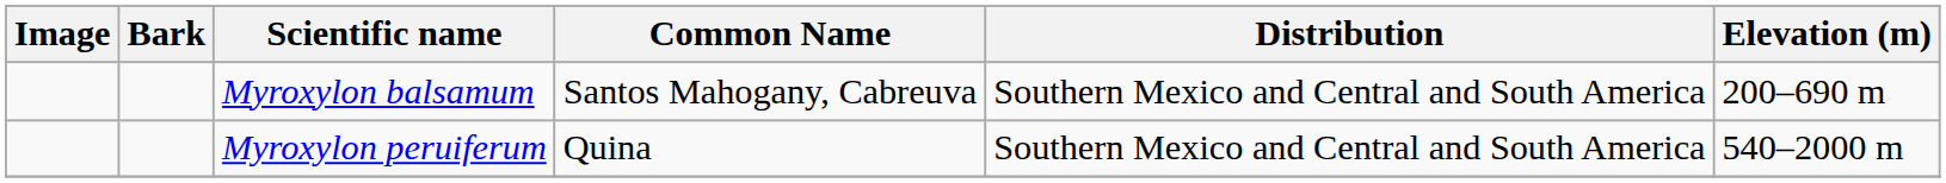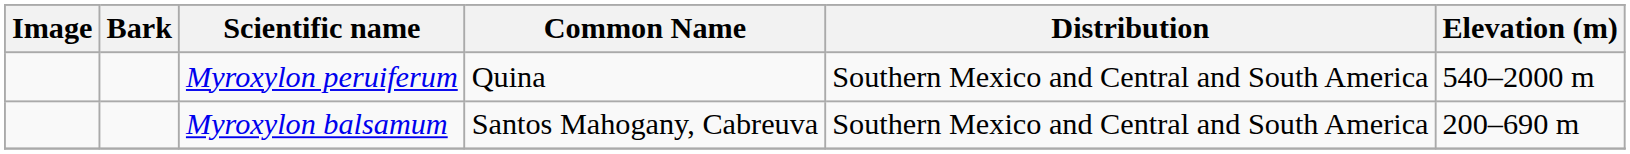 <table class="wikitable">
 <tr>
 <th>Image</th>
 <th>Bark</th>
 <th>Scientific name</th>
 <th>Common Name</th>
 <th>Distribution</th>
 <th>Elevation (m)</th>
 </tr>
 <tr>
 <td></td>
 <td></td>
+<td><em><a href='#'>Myroxylon peruiferum</a></em></td>
+<td>Quina</td>
+<td>Southern Mexico and Central and South America</td>
+<td>540–2000 m</td>
+</tr>
+<tr>
+<td></td>
+<td></td>
 <td><em><a href='#'>Myroxylon balsamum</a></em></td>
 <td>Santos Mahogany, Cabreuva</td>
 <td>Southern Mexico and Central and South America</td>
 <td>200–690 m</td>
 </tr>
 <tr>
-<td></td>
-<td></td>
-<td><em><a href='#'>Myroxylon peruiferum</a></em></td>
-<td>Quina</td>
-<td>Southern Mexico and Central and South America</td>
-<td>540–2000 m</td>
-</tr>
-<tr>
 </tr>
 </table>
